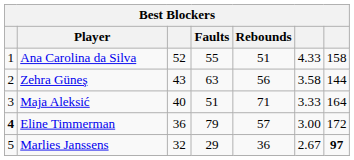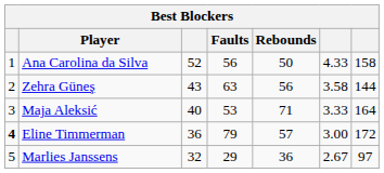 <table class="wikitable sortable" style=font-size:90%>
 <tr>
 <th colspan=7>Best Blockers</th>
 </tr>
 <tr>
 <th></th>
 <th width=158>Player</th>
 <th width=20></th>
 <th width=20>Faults</th>
 <th width=20>Rebounds</th>
 <th width=20></th>
 <th width=20></th>
 </tr>
 <tr>
 <td>1</td>
 <td> <a href='#'>Ana Carolina da Silva</a></td>
 <td align=center>52</td>
-<td align=center>55</td>
-<td align=center>51</td>
+<td align=center>56</td>
+<td align=center>50</td>
 <td align=center>4.33</td>
 <td align=center>158</td>
 </tr>
 <tr>
 <td>2</td>
 <td> <a href='#'>Zehra Güneş</a></td>
 <td align=center>43</td>
 <td align=center>63</td>
 <td align=center>56</td>
 <td align=center>3.58</td>
 <td align=center>144</td>
 </tr>
 <tr>
 <td>3</td>
 <td> <a href='#'>Maja Aleksić</a></td>
 <td align=center>40</td>
-<td align=center>51</td>
+<td align=center>53</td>
 <td align=center>71</td>
 <td align=center>3.33</td>
 <td align=center>164</td>
 </tr>
 <tr>
 <td><strong>4</strong></td>
 <td> <a href='#'>Eline Timmerman</a></td>
 <td align=center>36</td>
 <td align=center>79</td>
 <td align=center>57</td>
 <td align=center>3.00</td>
 <td align=center>172</td>
 </tr>
 <tr>
 <td>5</td>
 <td> <a href='#'>Marlies Janssens</a></td>
 <td align=center>32</td>
 <td align=center>29</td>
 <td align=center>36</td>
 <td align=center>2.67</td>
-<td align=center><strong>97</strong></td>
+<td align=center>97</td>
 </tr>
 </table>
